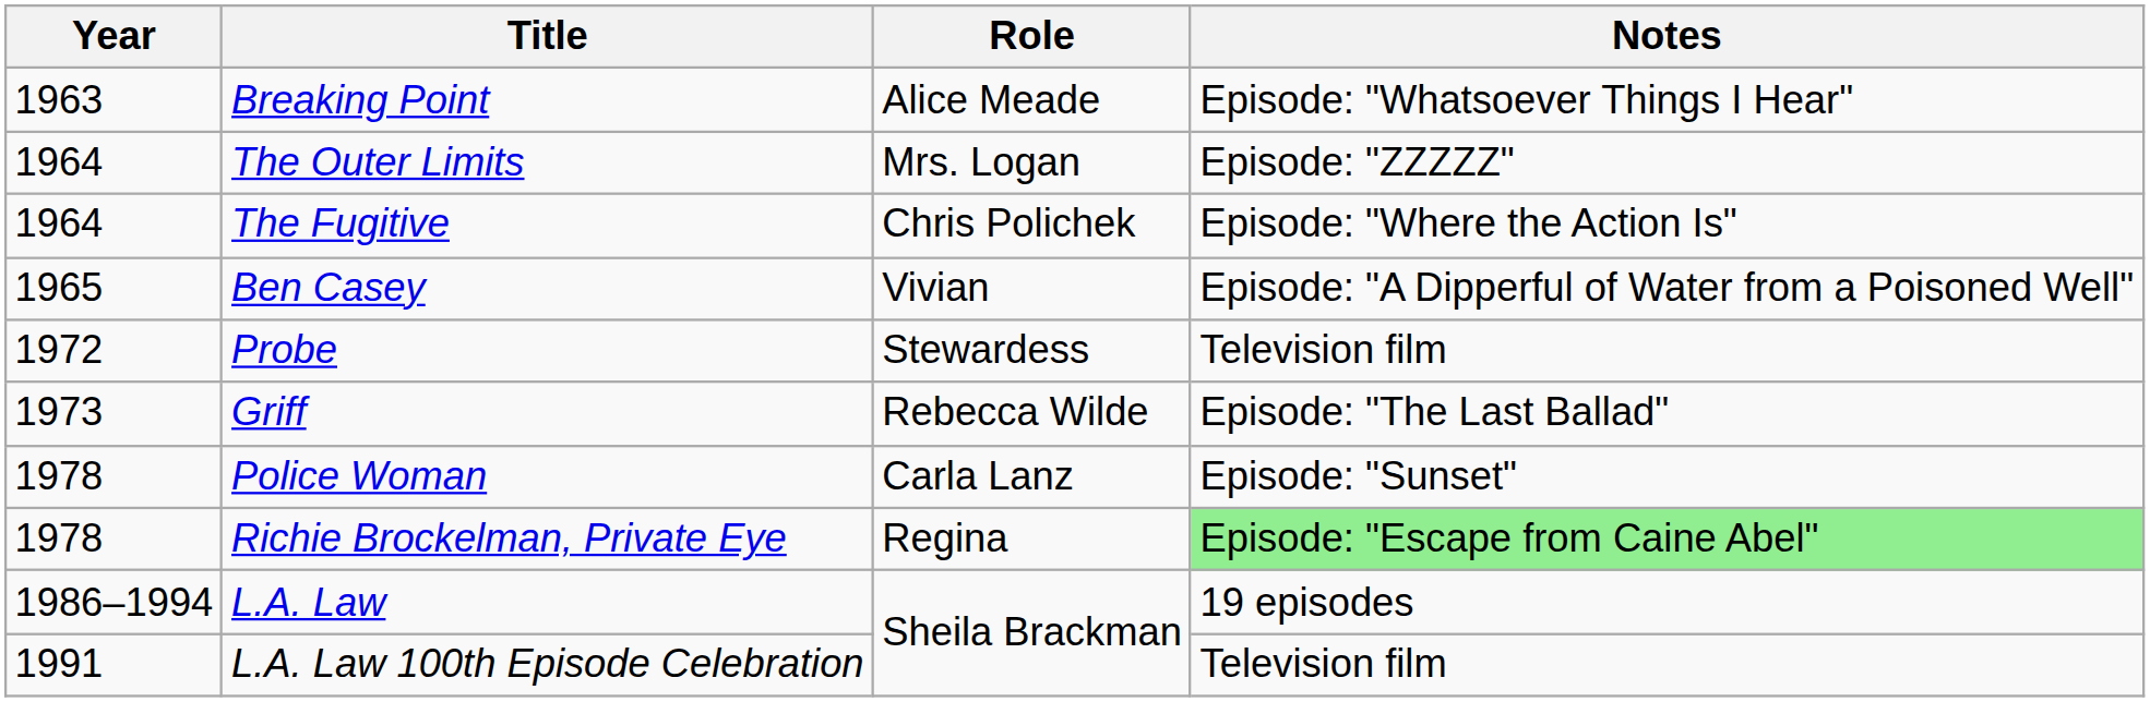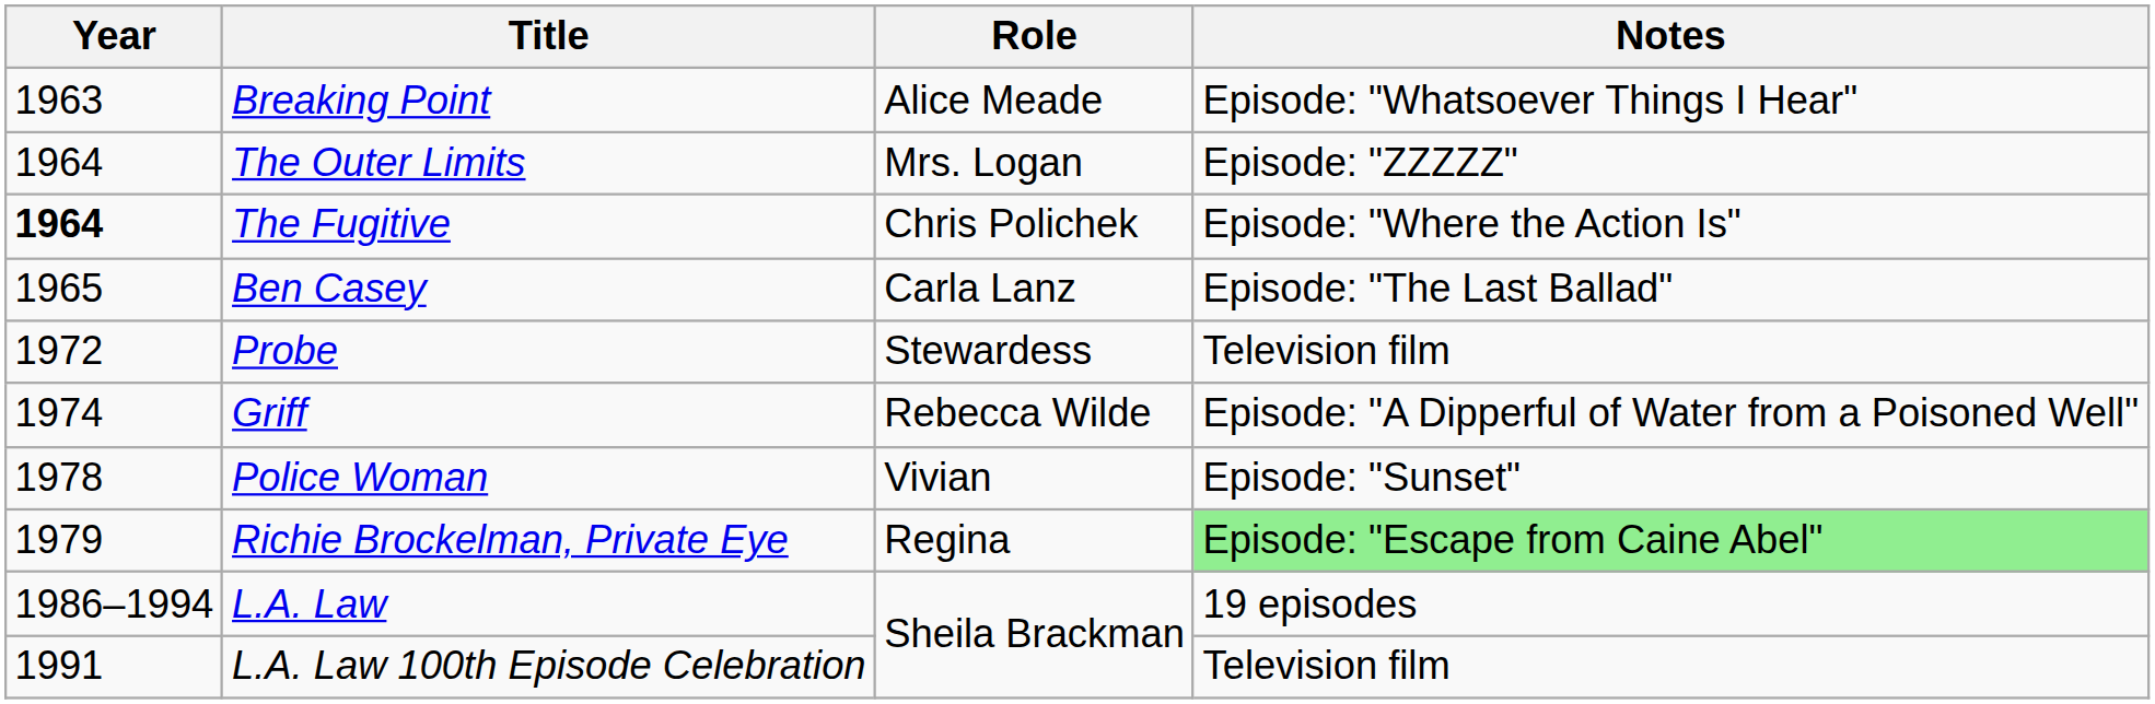 <table class="wikitable sortable">
 <tr>
 <th>Year</th>
 <th>Title</th>
 <th>Role</th>
 <th>Notes</th>
 </tr>
 <tr>
 <td>1963</td>
 <td><a href='#'><em>Breaking Point</em></a></td>
 <td>Alice Meade</td>
 <td>Episode: "Whatsoever Things I Hear"</td>
 </tr>
 <tr>
 <td>1964</td>
 <td><a href='#'><em>The Outer Limits</em></a></td>
 <td>Mrs. Logan</td>
 <td>Episode: "ZZZZZ"</td>
 </tr>
 <tr>
-<td>1964</td>
+<td><strong>1964</strong></td>
 <td><a href='#'><em>The Fugitive</em></a></td>
 <td>Chris Polichek</td>
 <td>Episode: "Where the Action Is"</td>
 </tr>
 <tr>
 <td>1965</td>
 <td><em><a href='#'>Ben Casey</a></em></td>
-<td>Vivian</td>
-<td>Episode: "A Dipperful of Water from a Poisoned Well"</td>
+<td>Carla Lanz</td>
+<td>Episode: "The Last Ballad"</td>
 </tr>
 <tr>
 <td>1972</td>
 <td><a href='#'><em>Probe</em></a></td>
 <td>Stewardess</td>
 <td>Television film</td>
 </tr>
 <tr>
-<td>1973</td>
+<td>1974</td>
 <td><a href='#'><em>Griff</em></a></td>
 <td>Rebecca Wilde</td>
-<td>Episode: "The Last Ballad"</td>
+<td>Episode: "A Dipperful of Water from a Poisoned Well"</td>
 </tr>
 <tr>
 <td>1978</td>
 <td><a href='#'><em>Police Woman</em></a></td>
-<td>Carla Lanz</td>
+<td>Vivian</td>
 <td>Episode: "Sunset"</td>
 </tr>
 <tr>
-<td>1978</td>
+<td>1979</td>
 <td><em><a href='#'>Richie Brockelman, Private Eye</a></em></td>
 <td>Regina</td>
 <td style="background: lightgreen;">Episode: "Escape from Caine Abel"</td>
 </tr>
 <tr>
 <td>1986–1994</td>
 <td><em><a href='#'>L.A. Law</a></em></td>
 <td rowspan="2">Sheila Brackman</td>
 <td>19 episodes</td>
 </tr>
 <tr>
 <td>1991</td>
 <td><em>L.A. Law 100th Episode Celebration</em></td>
 <td>Television film</td>
 </tr>
 </table>
